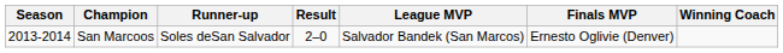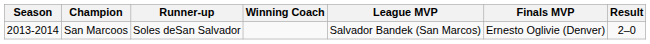 <table class="wikitable sortable">
 <tr>
 <th>Season</th>
 <th>Champion</th>
 <th>Runner-up</th>
-<th>Result</th>
+<th>Winning Coach</th>
 <th>League MVP</th>
 <th>Finals MVP</th>
-<th>Winning Coach</th>
+<th>Result</th>
 </tr>
 <tr>
 <td>2013-2014</td>
 <td>San Marcoos</td>
 <td>Soles deSan Salvador</td>
-<td align=center>2–0</td>
+<td></td>
 <td>Salvador Bandek (San Marcos)</td>
 <td>Ernesto Oglivie (Denver)</td>
-<td></td>
+<td align=center>2–0</td>
 </tr>
 </table>
